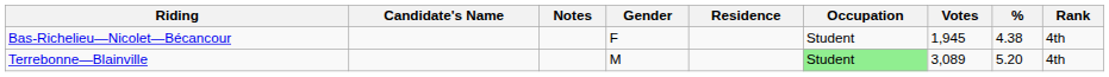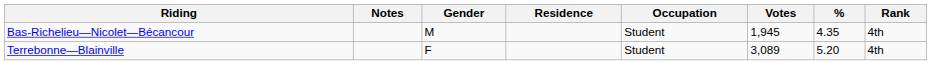 <table class="wikitable sortable" width="100%">
 <tr>
 <th>Riding</th>
-<th>Candidate's Name</th>
 <th>Notes</th>
 <th>Gender</th>
 <th>Residence</th>
 <th>Occupation</th>
 <th>Votes</th>
 <th>%</th>
 <th>Rank</th>
 </tr>
 <tr>
 <td><a href='#'>Bas-Richelieu—Nicolet—Bécancour</a></td>
 <td></td>
-<td></td>
-<td>F</td>
+<td>M</td>
 <td></td>
 <td>Student</td>
 <td>1,945</td>
-<td>4.38</td>
+<td>4.35</td>
 <td>4th</td>
 </tr>
 <tr>
 <td><a href='#'>Terrebonne—Blainville</a></td>
 <td></td>
+<td>F</td>
 <td></td>
-<td>M</td>
-<td></td>
-<td style="background: lightgreen;">Student</td>
+<td>Student</td>
 <td>3,089</td>
 <td>5.20</td>
 <td>4th</td>
 </tr>
 </table>
